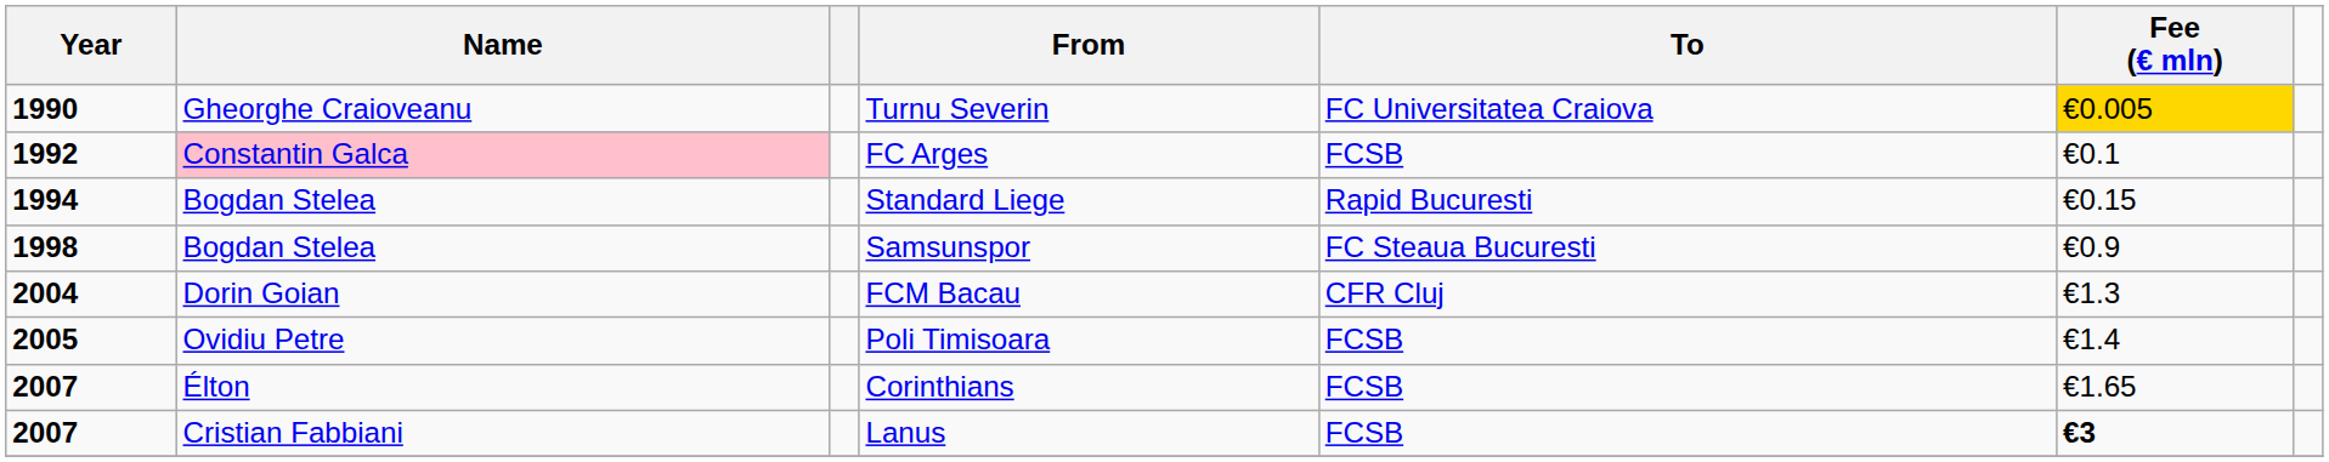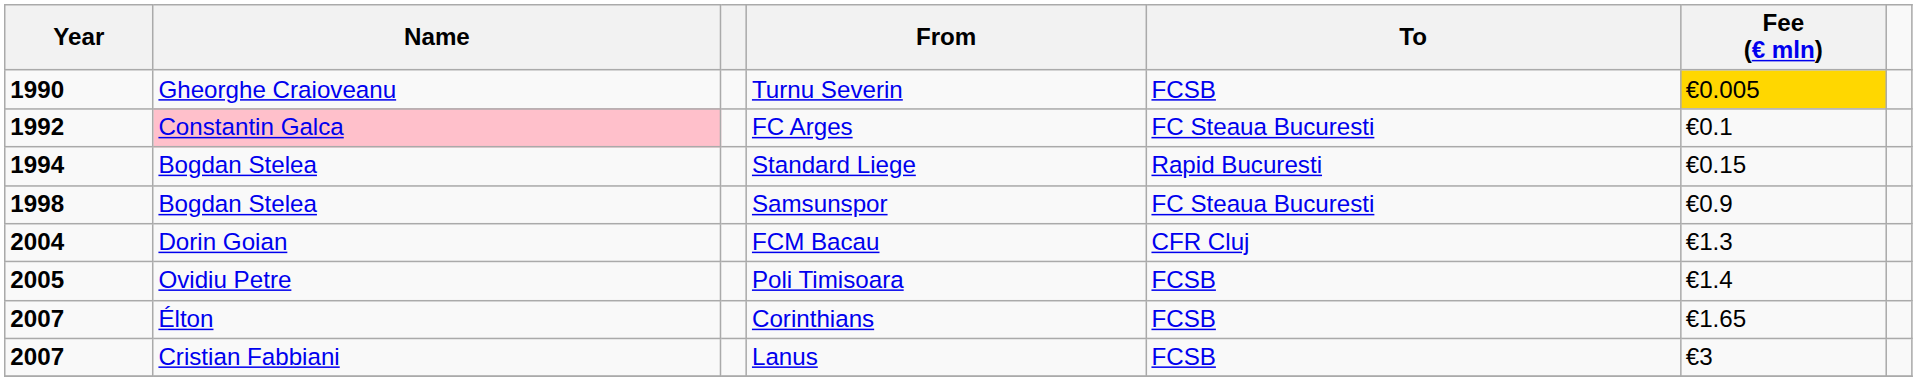 <table class="wikitable sortable mw-collapsible" style="width:100%;">
 <tr>
 <th>Year</th>
 <th>Name</th>
 <th></th>
 <th>From</th>
 <th>To</th>
 <th>Fee<br>(<a href='#'>€ mln</a>)</th>
 </tr>
 <tr>
 <td><strong>1990</strong></td>
 <td><a href='#'>Gheorghe Craioveanu</a></td>
 <td align="center"></td>
 <td> <a href='#'>Turnu Severin</a></td>
-<td><a href='#'>FC Universitatea Craiova</a></td>
+<td><a href='#'>FCSB</a></td>
 <td style="background: gold;">€0.005</td>
 <td></td>
 </tr>
 <tr>
 <td><strong>1992</strong></td>
 <td style="background: pink;"><a href='#'>Constantin Galca</a></td>
 <td align="center"></td>
 <td> <a href='#'>FC Arges</a></td>
-<td><a href='#'>FCSB</a></td>
+<td><a href='#'>FC Steaua Bucuresti</a></td>
 <td>€0.1</td>
 <td></td>
 </tr>
 <tr>
 <td><strong>1994</strong></td>
 <td><a href='#'>Bogdan Stelea</a></td>
 <td align="center"></td>
 <td> <a href='#'>Standard Liege</a></td>
 <td><a href='#'>Rapid Bucuresti</a></td>
 <td>€0.15</td>
 <td></td>
 </tr>
 <tr>
 <td><strong>1998</strong></td>
 <td><a href='#'>Bogdan Stelea</a></td>
 <td align="center"></td>
 <td> <a href='#'>Samsunspor</a></td>
 <td><a href='#'>FC Steaua Bucuresti</a></td>
 <td>€0.9</td>
 <td></td>
 </tr>
 <tr>
 <td><strong>2004</strong></td>
 <td><a href='#'>Dorin Goian</a></td>
 <td align="center"></td>
 <td> <a href='#'>FCM Bacau</a></td>
 <td><a href='#'>CFR Cluj</a></td>
 <td>€1.3</td>
 <td></td>
 </tr>
 <tr>
 <td><strong>2005</strong></td>
 <td><a href='#'>Ovidiu Petre</a></td>
 <td align="center"></td>
 <td> <a href='#'>Poli Timisoara</a></td>
 <td><a href='#'>FCSB</a></td>
 <td>€1.4</td>
 <td></td>
 </tr>
 <tr>
 <td><strong>2007</strong></td>
 <td><a href='#'>Élton</a></td>
 <td align="center"></td>
 <td> <a href='#'>Corinthians</a></td>
 <td><a href='#'>FCSB</a></td>
 <td>€1.65</td>
 <td></td>
 </tr>
 <tr>
 <td><strong>2007</strong></td>
 <td><a href='#'>Cristian Fabbiani</a></td>
 <td align="center"></td>
 <td> <a href='#'>Lanus</a></td>
 <td><a href='#'>FCSB</a></td>
-<td><strong>€3</strong></td>
+<td>€3</td>
 <td></td>
 </tr>
 <tr>
 </tr>
 </table>
